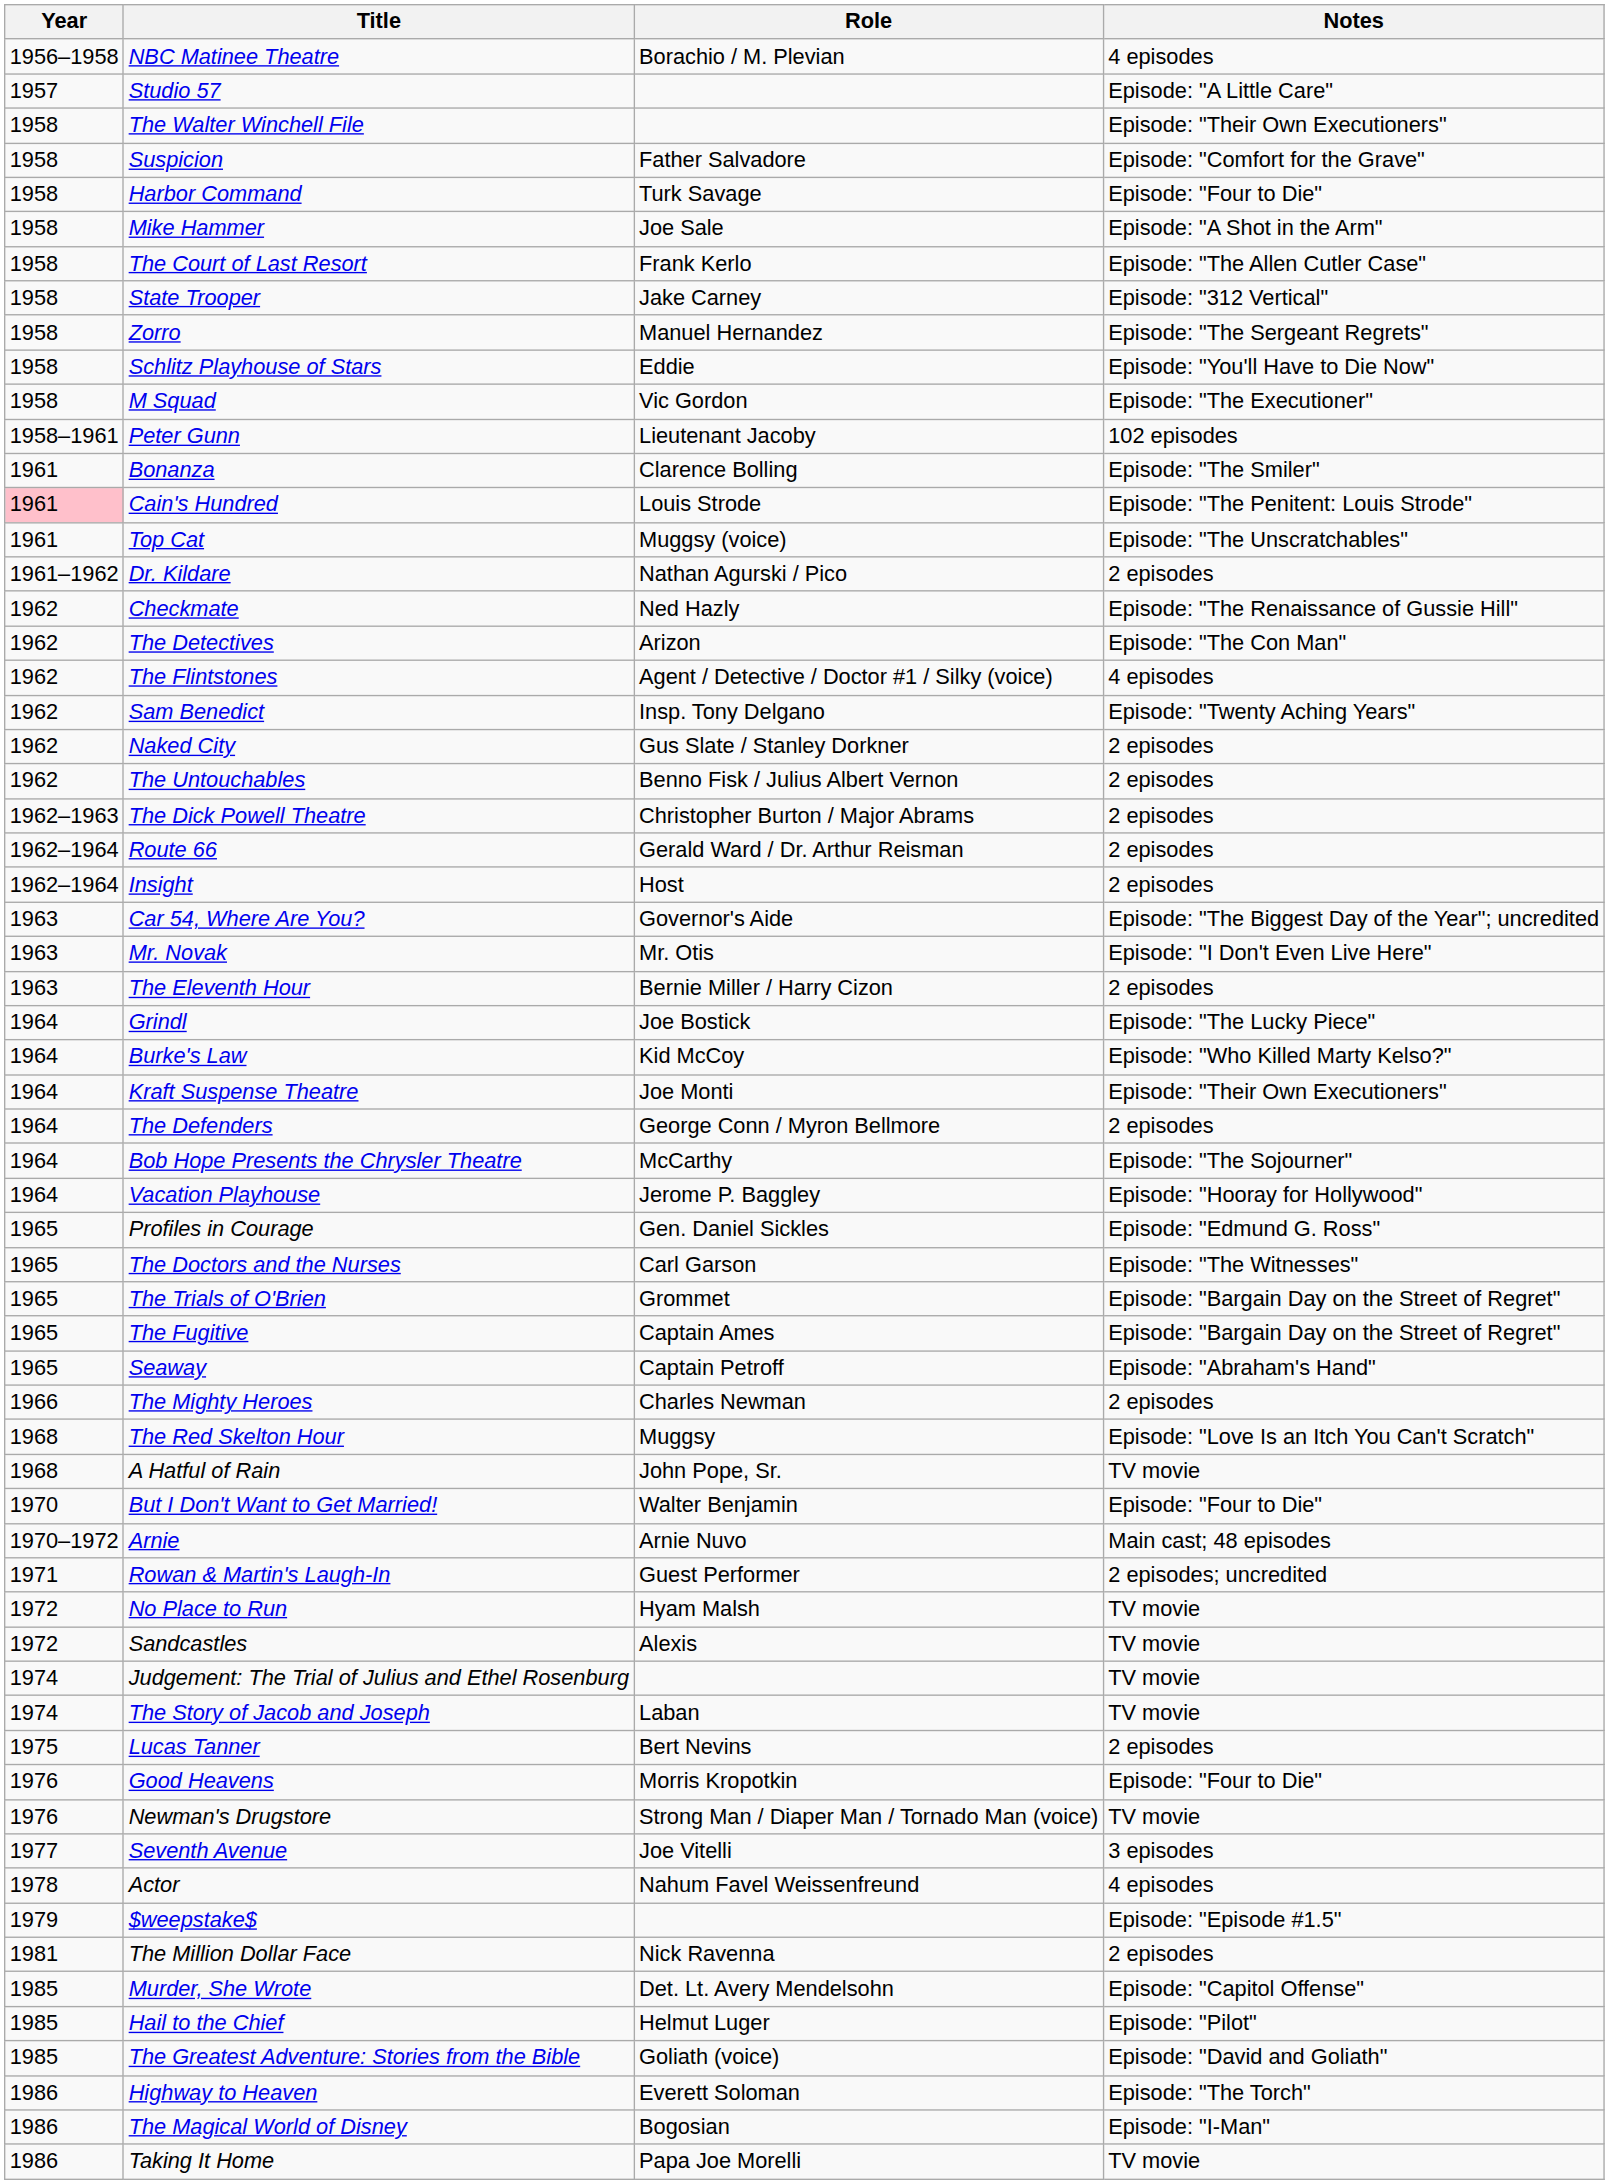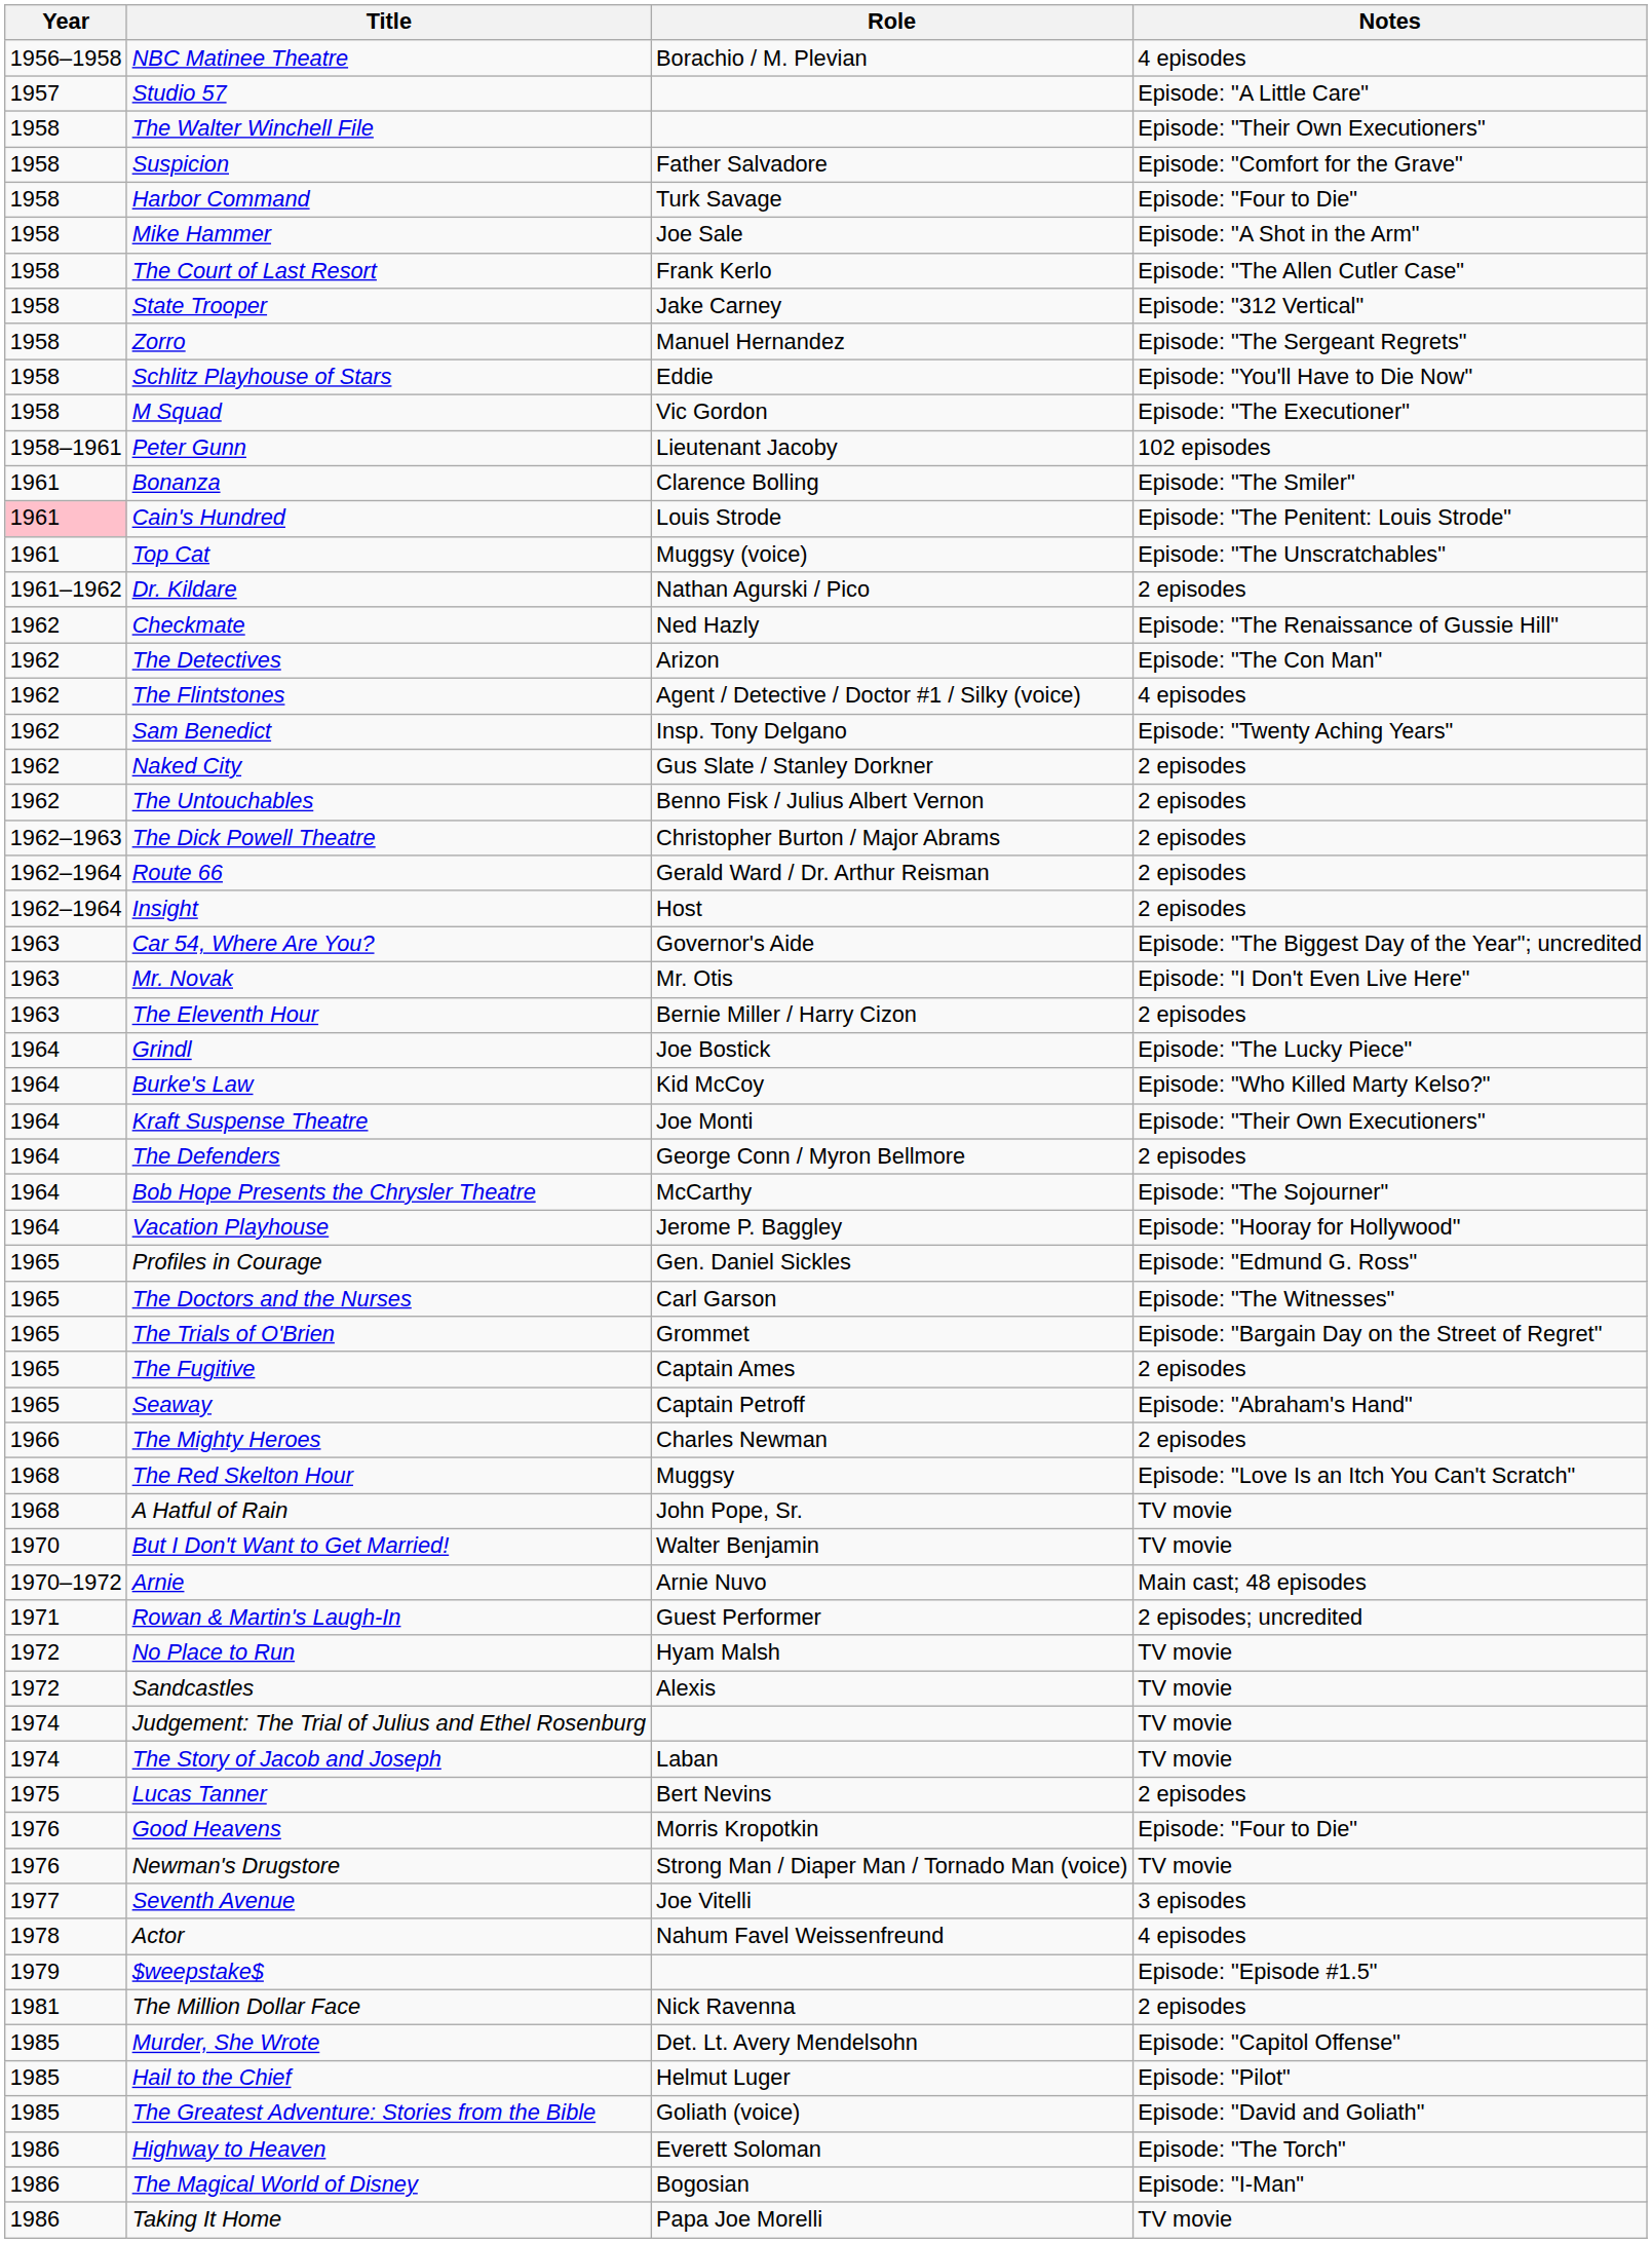 <table class="wikitable sortable">
 <tr>
 <th>Year</th>
 <th>Title</th>
 <th>Role</th>
 <th>Notes</th>
 </tr>
 <tr>
 <td>1956–1958</td>
 <td><em><a href='#'>NBC Matinee Theatre</a></em></td>
 <td>Borachio / M. Plevian</td>
 <td>4 episodes</td>
 </tr>
 <tr>
 <td>1957</td>
 <td><em><a href='#'>Studio 57</a></em></td>
 <td></td>
 <td>Episode: "A Little Care"</td>
 </tr>
 <tr>
 <td>1958</td>
 <td><em><a href='#'>The Walter Winchell File</a></em></td>
 <td></td>
 <td>Episode: "Their Own Executioners"</td>
 </tr>
 <tr>
 <td>1958</td>
 <td><em><a href='#'>Suspicion</a></em></td>
 <td>Father Salvadore</td>
 <td>Episode: "Comfort for the Grave"</td>
 </tr>
 <tr>
 <td>1958</td>
 <td><em><a href='#'>Harbor Command</a></em></td>
 <td>Turk Savage</td>
 <td>Episode: "Four to Die"</td>
 </tr>
 <tr>
 <td>1958</td>
 <td><em><a href='#'>Mike Hammer</a></em></td>
 <td>Joe Sale</td>
 <td>Episode: "A Shot in the Arm"</td>
 </tr>
 <tr>
 <td>1958</td>
 <td><em><a href='#'>The Court of Last Resort</a></em></td>
 <td>Frank Kerlo</td>
 <td>Episode: "The Allen Cutler Case"</td>
 </tr>
 <tr>
 <td>1958</td>
 <td><em><a href='#'>State Trooper</a></em></td>
 <td>Jake Carney</td>
 <td>Episode: "312 Vertical"</td>
 </tr>
 <tr>
 <td>1958</td>
 <td><em><a href='#'>Zorro</a></em></td>
 <td>Manuel Hernandez</td>
 <td>Episode: "The Sergeant Regrets"</td>
 </tr>
 <tr>
 <td>1958</td>
 <td><em><a href='#'>Schlitz Playhouse of Stars</a></em></td>
 <td>Eddie</td>
 <td>Episode: "You'll Have to Die Now"</td>
 </tr>
 <tr>
 <td>1958</td>
 <td><em><a href='#'>M Squad</a></em></td>
 <td>Vic Gordon</td>
 <td>Episode: "The Executioner"</td>
 </tr>
 <tr>
 <td>1958–1961</td>
 <td><em><a href='#'>Peter Gunn</a></em></td>
 <td>Lieutenant Jacoby</td>
 <td>102 episodes</td>
 </tr>
 <tr>
 <td>1961</td>
 <td><em><a href='#'>Bonanza</a></em></td>
 <td>Clarence Bolling</td>
 <td>Episode: "The Smiler"</td>
 </tr>
 <tr>
 <td style="background: pink;">1961</td>
 <td><em><a href='#'>Cain's Hundred</a></em></td>
 <td>Louis Strode</td>
 <td>Episode: "The Penitent: Louis Strode"</td>
 </tr>
 <tr>
 <td>1961</td>
 <td><em><a href='#'>Top Cat</a></em></td>
 <td>Muggsy (voice)</td>
 <td>Episode: "The Unscratchables"</td>
 </tr>
 <tr>
 <td>1961–1962</td>
 <td><em><a href='#'>Dr. Kildare</a></em></td>
 <td>Nathan Agurski / Pico</td>
 <td>2 episodes</td>
 </tr>
 <tr>
 <td>1962</td>
 <td><em><a href='#'>Checkmate</a></em></td>
 <td>Ned Hazly</td>
 <td>Episode: "The Renaissance of Gussie Hill"</td>
 </tr>
 <tr>
 <td>1962</td>
 <td><em><a href='#'>The Detectives</a></em></td>
 <td>Arizon</td>
 <td>Episode: "The Con Man"</td>
 </tr>
 <tr>
 <td>1962</td>
 <td><em><a href='#'>The Flintstones</a></em></td>
 <td>Agent / Detective / Doctor #1 / Silky (voice)</td>
 <td>4 episodes</td>
 </tr>
 <tr>
 <td>1962</td>
 <td><em><a href='#'>Sam Benedict</a></em></td>
 <td>Insp. Tony Delgano</td>
 <td>Episode: "Twenty Aching Years"</td>
 </tr>
 <tr>
 <td>1962</td>
 <td><em><a href='#'>Naked City</a></em></td>
 <td>Gus Slate / Stanley Dorkner</td>
 <td>2 episodes</td>
 </tr>
 <tr>
 <td>1962</td>
 <td><em><a href='#'>The Untouchables</a></em></td>
 <td>Benno Fisk / Julius Albert Vernon</td>
 <td>2 episodes</td>
 </tr>
 <tr>
 <td>1962–1963</td>
 <td><em><a href='#'>The Dick Powell Theatre</a></em></td>
 <td>Christopher Burton / Major Abrams</td>
 <td>2 episodes</td>
 </tr>
 <tr>
 <td>1962–1964</td>
 <td><em><a href='#'>Route 66</a></em></td>
 <td>Gerald Ward / Dr. Arthur Reisman</td>
 <td>2 episodes</td>
 </tr>
 <tr>
 <td>1962–1964</td>
 <td><em><a href='#'>Insight</a></em></td>
 <td>Host</td>
 <td>2 episodes</td>
 </tr>
 <tr>
 <td>1963</td>
 <td><em><a href='#'>Car 54, Where Are You?</a></em></td>
 <td>Governor's Aide</td>
 <td>Episode: "The Biggest Day of the Year"; uncredited</td>
 </tr>
 <tr>
 <td>1963</td>
 <td><em><a href='#'>Mr. Novak</a></em></td>
 <td>Mr. Otis</td>
 <td>Episode: "I Don't Even Live Here"</td>
 </tr>
 <tr>
 <td>1963</td>
 <td><em><a href='#'>The Eleventh Hour</a></em></td>
 <td>Bernie Miller / Harry Cizon</td>
 <td>2 episodes</td>
 </tr>
 <tr>
 <td>1964</td>
 <td><em><a href='#'>Grindl</a></em></td>
 <td>Joe Bostick</td>
 <td>Episode: "The Lucky Piece"</td>
 </tr>
 <tr>
 <td>1964</td>
 <td><em><a href='#'>Burke's Law</a></em></td>
 <td>Kid McCoy</td>
 <td>Episode: "Who Killed Marty Kelso?"</td>
 </tr>
 <tr>
 <td>1964</td>
 <td><em><a href='#'>Kraft Suspense Theatre</a></em></td>
 <td>Joe Monti</td>
 <td>Episode: "Their Own Executioners"</td>
 </tr>
 <tr>
 <td>1964</td>
 <td><em><a href='#'>The Defenders</a></em></td>
 <td>George Conn / Myron Bellmore</td>
 <td>2 episodes</td>
 </tr>
 <tr>
 <td>1964</td>
 <td><em><a href='#'>Bob Hope Presents the Chrysler Theatre</a></em></td>
 <td>McCarthy</td>
 <td>Episode: "The Sojourner"</td>
 </tr>
 <tr>
 <td>1964</td>
 <td><em><a href='#'>Vacation Playhouse</a></em></td>
 <td>Jerome P. Baggley</td>
 <td>Episode: "Hooray for Hollywood"</td>
 </tr>
 <tr>
 <td>1965</td>
 <td><em>Profiles in Courage</em></td>
 <td>Gen. Daniel Sickles</td>
 <td>Episode: "Edmund G. Ross"</td>
 </tr>
 <tr>
 <td>1965</td>
 <td><em><a href='#'>The Doctors and the Nurses</a></em></td>
 <td>Carl Garson</td>
 <td>Episode: "The Witnesses"</td>
 </tr>
 <tr>
 <td>1965</td>
 <td><em><a href='#'>The Trials of O'Brien</a></em></td>
 <td>Grommet</td>
 <td>Episode: "Bargain Day on the Street of Regret"</td>
 </tr>
 <tr>
 <td>1965</td>
 <td><em><a href='#'>The Fugitive</a></em></td>
 <td>Captain Ames</td>
-<td>Episode: "Bargain Day on the Street of Regret"</td>
+<td>2 episodes</td>
 </tr>
 <tr>
 <td>1965</td>
 <td><em><a href='#'>Seaway</a></em></td>
 <td>Captain Petroff</td>
 <td>Episode: "Abraham's Hand"</td>
 </tr>
 <tr>
 <td>1966</td>
 <td><em><a href='#'>The Mighty Heroes</a></em></td>
 <td>Charles Newman</td>
 <td>2 episodes</td>
 </tr>
 <tr>
 <td>1968</td>
 <td><em><a href='#'>The Red Skelton Hour</a></em></td>
 <td>Muggsy</td>
 <td>Episode: "Love Is an Itch You Can't Scratch"</td>
 </tr>
 <tr>
 <td>1968</td>
 <td><em>A Hatful of Rain</em></td>
 <td>John Pope, Sr.</td>
 <td>TV movie</td>
 </tr>
 <tr>
 <td>1970</td>
 <td><em><a href='#'>But I Don't Want to Get Married!</a></em></td>
 <td>Walter Benjamin</td>
-<td>Episode: "Four to Die"</td>
+<td>TV movie</td>
 </tr>
 <tr>
 <td>1970–1972</td>
 <td><em><a href='#'>Arnie</a></em></td>
 <td>Arnie Nuvo</td>
 <td>Main cast; 48 episodes</td>
 </tr>
 <tr>
 <td>1971</td>
 <td><em><a href='#'>Rowan & Martin's Laugh-In</a></em></td>
 <td>Guest Performer</td>
 <td>2 episodes; uncredited</td>
 </tr>
 <tr>
 <td>1972</td>
 <td><em><a href='#'>No Place to Run</a></em></td>
 <td>Hyam Malsh</td>
 <td>TV movie</td>
 </tr>
 <tr>
 <td>1972</td>
 <td><em>Sandcastles</em></td>
 <td>Alexis</td>
 <td>TV movie</td>
 </tr>
 <tr>
 <td>1974</td>
 <td><em>Judgement: The Trial of Julius and Ethel Rosenburg</em></td>
 <td></td>
 <td>TV movie</td>
 </tr>
 <tr>
 <td>1974</td>
 <td><em><a href='#'>The Story of Jacob and Joseph</a></em></td>
 <td>Laban</td>
 <td>TV movie</td>
 </tr>
 <tr>
 <td>1975</td>
 <td><em><a href='#'>Lucas Tanner</a></em></td>
 <td>Bert Nevins</td>
 <td>2 episodes</td>
 </tr>
 <tr>
 <td>1976</td>
 <td><em><a href='#'>Good Heavens</a></em></td>
 <td>Morris Kropotkin</td>
 <td>Episode: "Four to Die"</td>
 </tr>
 <tr>
 <td>1976</td>
 <td><em>Newman's Drugstore</em></td>
 <td>Strong Man / Diaper Man / Tornado Man (voice)</td>
 <td>TV movie</td>
 </tr>
 <tr>
 <td>1977</td>
 <td><em><a href='#'>Seventh Avenue</a></em></td>
 <td>Joe Vitelli</td>
 <td>3 episodes</td>
 </tr>
 <tr>
 <td>1978</td>
 <td><em>Actor</em></td>
 <td>Nahum Favel Weissenfreund</td>
 <td>4 episodes</td>
 </tr>
 <tr>
 <td>1979</td>
 <td><em><a href='#'>$weepstake$</a></em></td>
 <td></td>
 <td>Episode: "Episode #1.5"</td>
 </tr>
 <tr>
 <td>1981</td>
 <td><em>The Million Dollar Face</em></td>
 <td>Nick Ravenna</td>
 <td>2 episodes</td>
 </tr>
 <tr>
 <td>1985</td>
 <td><em><a href='#'>Murder, She Wrote</a></em></td>
 <td>Det. Lt. Avery Mendelsohn</td>
 <td>Episode: "Capitol Offense"</td>
 </tr>
 <tr>
 <td>1985</td>
 <td><em><a href='#'>Hail to the Chief</a></em></td>
 <td>Helmut Luger</td>
 <td>Episode: "Pilot"</td>
 </tr>
 <tr>
 <td>1985</td>
 <td><em><a href='#'>The Greatest Adventure: Stories from the Bible</a></em></td>
 <td>Goliath (voice)</td>
 <td>Episode: "David and Goliath"</td>
 </tr>
 <tr>
 <td>1986</td>
 <td><em><a href='#'>Highway to Heaven</a></em></td>
 <td>Everett Soloman</td>
 <td>Episode: "The Torch"</td>
 </tr>
 <tr>
 <td>1986</td>
 <td><em><a href='#'>The Magical World of Disney</a></em></td>
 <td>Bogosian</td>
 <td>Episode: "I-Man"</td>
 </tr>
 <tr>
 <td>1986</td>
 <td><em>Taking It Home</em></td>
 <td>Papa Joe Morelli</td>
 <td>TV movie</td>
 </tr>
 </table>
